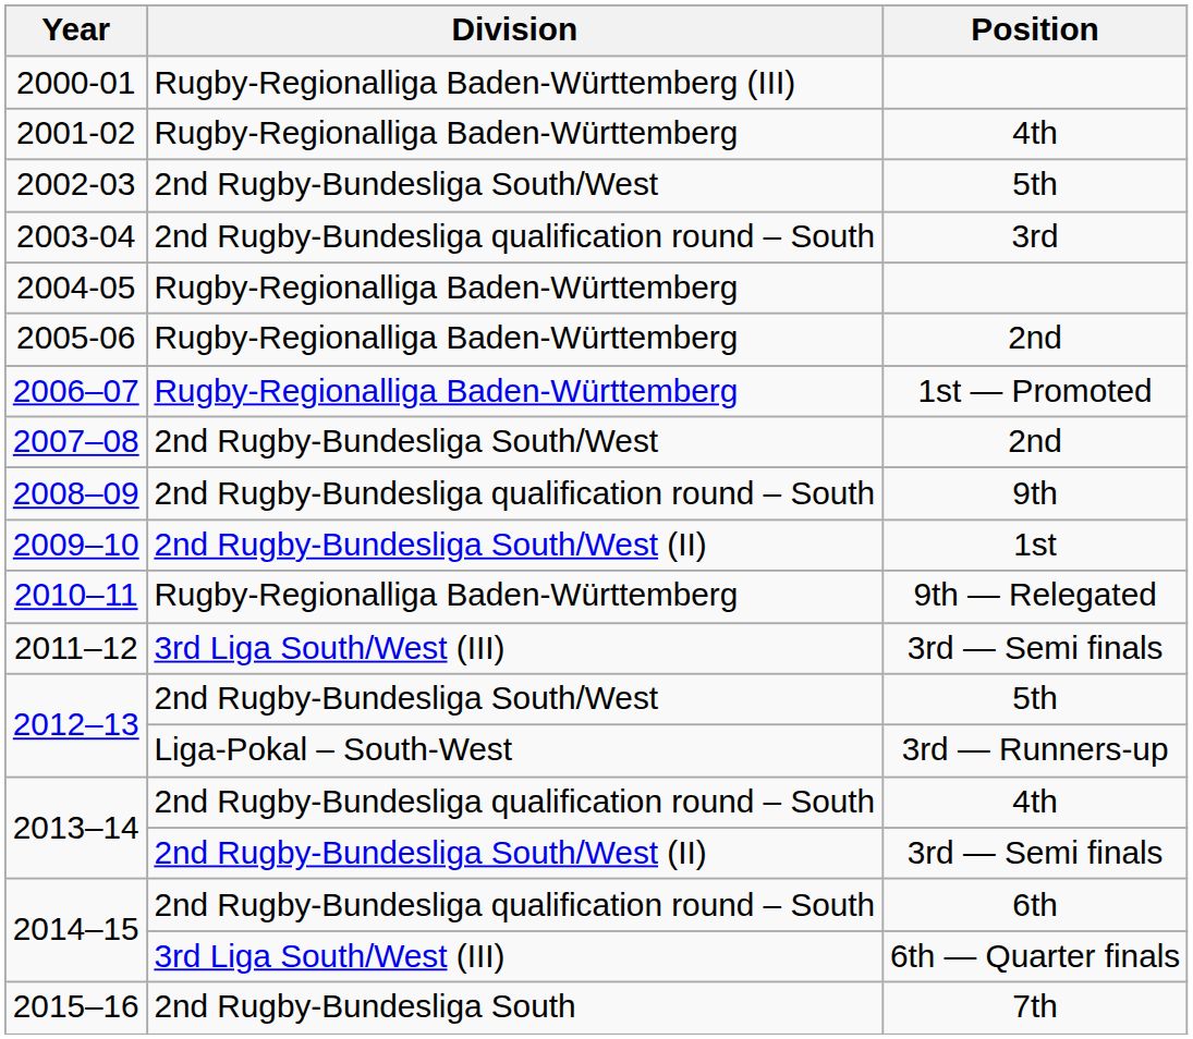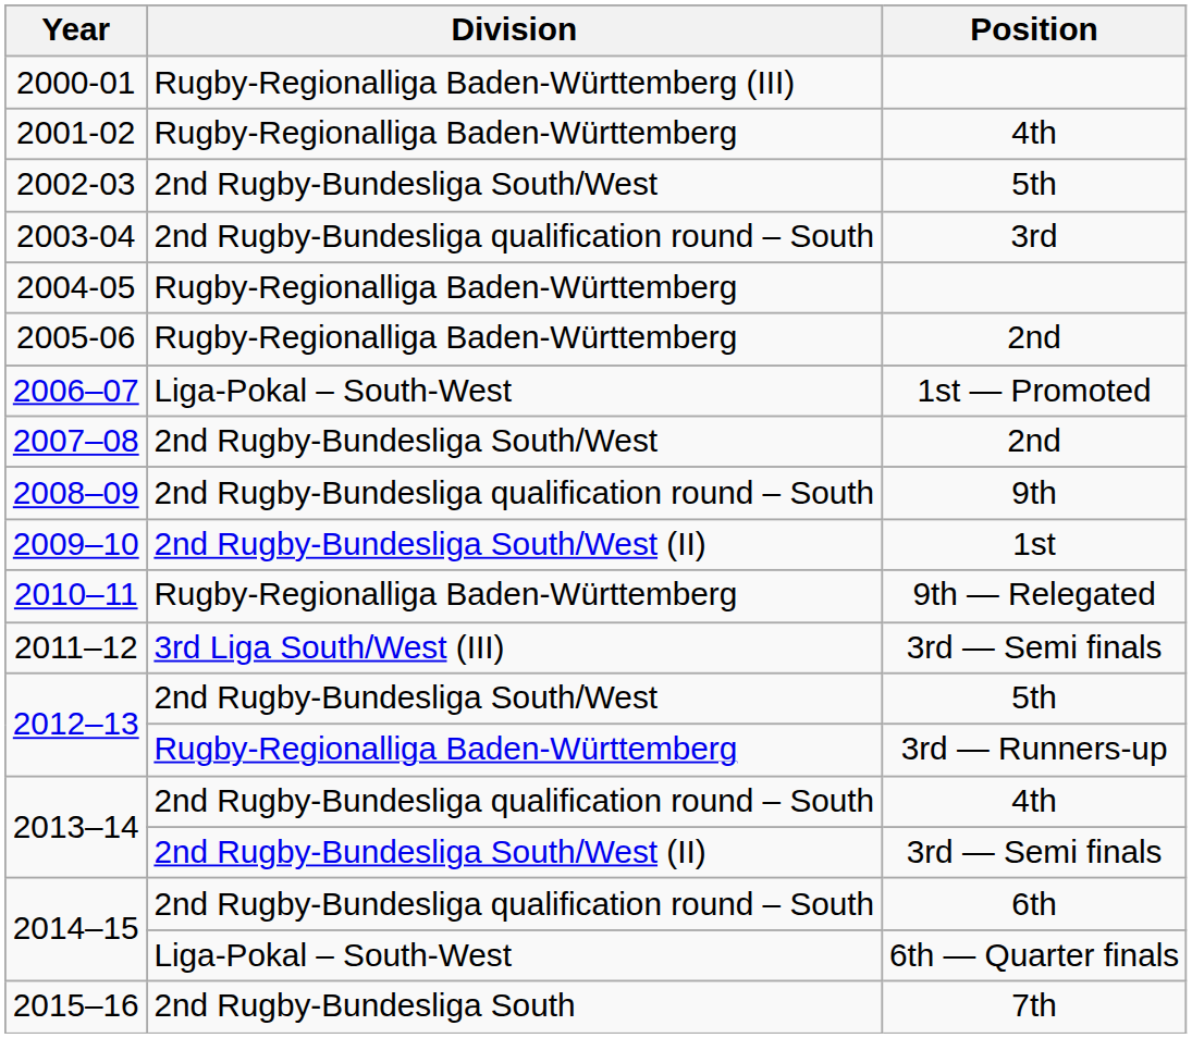 <table class="wikitable">
 <tr>
 <th>Year</th>
 <th>Division</th>
 <th>Position</th>
 </tr>
 <tr align="center">
 <td>2000-01</td>
 <td align="left">Rugby-Regionalliga Baden-Württemberg (III)</td>
 <td></td>
 </tr>
 <tr align="center">
 <td>2001-02</td>
 <td align="left">Rugby-Regionalliga Baden-Württemberg</td>
 <td>4th</td>
 </tr>
 <tr align="center">
 <td>2002-03</td>
 <td align="left">2nd Rugby-Bundesliga South/West</td>
 <td>5th</td>
 </tr>
 <tr align="center">
 <td>2003-04</td>
 <td align="left">2nd Rugby-Bundesliga qualification round – South</td>
 <td>3rd</td>
 </tr>
 <tr align="center">
 <td>2004-05</td>
 <td align="left">Rugby-Regionalliga Baden-Württemberg</td>
 <td></td>
 </tr>
 <tr align="center">
 <td>2005-06</td>
 <td align="left">Rugby-Regionalliga Baden-Württemberg</td>
 <td>2nd</td>
 </tr>
 <tr align="center">
 <td><a href='#'>2006–07</a></td>
-<td align="left"><a href='#'>Rugby-Regionalliga Baden-Württemberg</a></td>
+<td align="left">Liga-Pokal – South-West</td>
 <td>1st — Promoted</td>
 </tr>
 <tr align="center">
 <td><a href='#'>2007–08</a></td>
 <td align="left">2nd Rugby-Bundesliga South/West</td>
 <td>2nd</td>
 </tr>
 <tr align="center">
 <td><a href='#'>2008–09</a></td>
 <td align="left">2nd Rugby-Bundesliga qualification round – South</td>
 <td>9th</td>
 </tr>
 <tr align="center">
 <td><a href='#'>2009–10</a></td>
 <td align="left"><a href='#'>2nd Rugby-Bundesliga South/West</a> (II)</td>
 <td>1st</td>
 </tr>
 <tr align="center">
 <td><a href='#'>2010–11</a></td>
 <td align="left">Rugby-Regionalliga Baden-Württemberg</td>
 <td>9th — Relegated</td>
 </tr>
 <tr align="center">
 <td>2011–12</td>
 <td align="left"><a href='#'>3rd Liga South/West</a> (III)</td>
 <td>3rd — Semi finals</td>
 </tr>
 <tr align="center">
 <td rowspan=2><a href='#'>2012–13</a></td>
 <td align="left">2nd Rugby-Bundesliga South/West</td>
 <td>5th</td>
 </tr>
 <tr align="center">
-<td align="left">Liga-Pokal – South-West</td>
+<td align="left"><a href='#'>Rugby-Regionalliga Baden-Württemberg</a></td>
 <td>3rd — Runners-up</td>
 </tr>
 <tr align="center">
 <td rowspan=2>2013–14</td>
 <td align="left">2nd Rugby-Bundesliga qualification round – South</td>
 <td>4th</td>
 </tr>
 <tr align="center">
 <td align="left"><a href='#'>2nd Rugby-Bundesliga South/West</a> (II)</td>
 <td>3rd — Semi finals</td>
 </tr>
 <tr align="center">
 <td rowspan=2>2014–15</td>
 <td align="left">2nd Rugby-Bundesliga qualification round – South</td>
 <td>6th</td>
 </tr>
 <tr align="center">
-<td align="left"><a href='#'>3rd Liga South/West</a> (III)</td>
+<td align="left">Liga-Pokal – South-West</td>
 <td>6th — Quarter finals</td>
 </tr>
 <tr align="center">
 <td>2015–16</td>
 <td align="left">2nd Rugby-Bundesliga South</td>
 <td>7th</td>
 </tr>
 </table>
